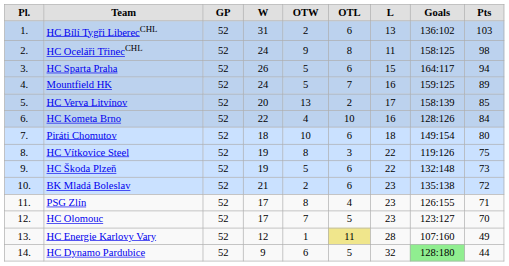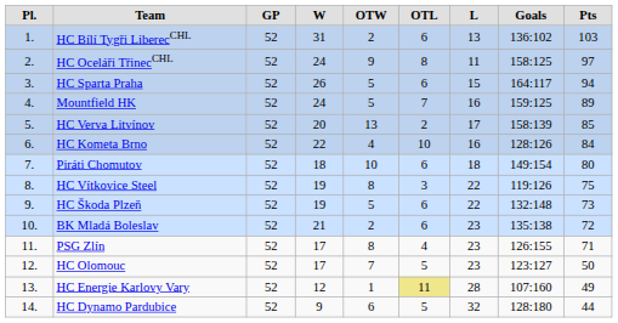 <table class="wikitable" style="width:60%; text-align: center">
 <tr style="font-weight:bold; background-color:#e0e0e0">
 <td width="5%">Pl.</td>
 <td width="20%">Team</td>
 <td width="5%">GP</td>
 <td width="5%">W</td>
 <td width="5%">OTW</td>
 <td width="5%">OTL</td>
 <td width="5%">L</td>
 <td width="5%">Goals</td>
 <td width="5%">Pts</td>
 </tr>
 <tr style="background-color:#BCD2EE">
 <td>1.</td>
 <td style="text-align: left"><a href='#'>HC Bílí Tygři Liberec</a><sup>CHL</sup></td>
 <td>52</td>
 <td>31</td>
 <td>2</td>
 <td>6</td>
 <td>13</td>
 <td>136:102</td>
 <td>103</td>
 </tr>
 <tr style="background-color:#BCD2EE">
 <td>2.</td>
 <td style="text-align: left"><a href='#'>HC Oceláři Třinec</a><sup>CHL</sup></td>
 <td>52</td>
 <td>24</td>
 <td>9</td>
 <td>8</td>
 <td>11</td>
 <td>158:125</td>
-<td>98</td>
+<td>97</td>
 </tr>
 <tr style="background-color:#BCD2EE">
 <td>3.</td>
 <td style="text-align: left"><a href='#'>HC Sparta Praha</a></td>
 <td>52</td>
 <td>26</td>
 <td>5</td>
 <td>6</td>
 <td>15</td>
 <td>164:117</td>
 <td>94</td>
 </tr>
 <tr style="background-color:#BCD2EE">
 <td>4.</td>
 <td style="text-align: left"><a href='#'>Mountfield HK</a></td>
 <td>52</td>
 <td>24</td>
 <td>5</td>
 <td>7</td>
 <td>16</td>
 <td>159:125</td>
 <td>89</td>
 </tr>
 <tr style="background-color:#BCD2EE">
 <td>5.</td>
 <td style="text-align: left"><a href='#'>HC Verva Litvínov</a></td>
 <td>52</td>
 <td>20</td>
 <td>13</td>
 <td>2</td>
 <td>17</td>
 <td>158:139</td>
 <td>85</td>
 </tr>
 <tr style="background-color:#BCD2EE">
 <td>6.</td>
 <td style="text-align: left"><a href='#'>HC Kometa Brno</a></td>
 <td>52</td>
 <td>22</td>
 <td>4</td>
 <td>10</td>
 <td>16</td>
 <td>128:126</td>
 <td>84</td>
 </tr>
 <tr style="background-color:#CAE1FF">
 <td>7.</td>
 <td style="text-align: left"><a href='#'>Piráti Chomutov</a></td>
 <td>52</td>
 <td>18</td>
 <td>10</td>
 <td>6</td>
 <td>18</td>
 <td>149:154</td>
 <td>80</td>
 </tr>
 <tr style="background-color:#CAE1FF">
 <td>8.</td>
 <td style="text-align: left"><a href='#'>HC Vítkovice Steel</a></td>
 <td>52</td>
 <td>19</td>
 <td>8</td>
 <td>3</td>
 <td>22</td>
 <td>119:126</td>
 <td>75</td>
 </tr>
 <tr style="background-color:#CAE1FF">
 <td>9.</td>
 <td style="text-align: left"><a href='#'>HC Škoda Plzeň</a></td>
 <td>52</td>
 <td>19</td>
 <td>5</td>
 <td>6</td>
 <td>22</td>
 <td>132:148</td>
 <td>73</td>
 </tr>
 <tr style="background-color:#CAE1FF">
 <td>10.</td>
 <td style="text-align: left"><a href='#'>BK Mladá Boleslav</a></td>
 <td>52</td>
 <td>21</td>
 <td>2</td>
 <td>6</td>
 <td>23</td>
 <td>135:138</td>
 <td>72</td>
 </tr>
 <tr>
 <td>11.</td>
 <td style="text-align: left"><a href='#'>PSG Zlín</a></td>
 <td>52</td>
 <td>17</td>
 <td>8</td>
 <td>4</td>
 <td>23</td>
 <td>126:155</td>
 <td>71</td>
 </tr>
 <tr>
 <td>12.</td>
 <td style="text-align: left"><a href='#'>HC Olomouc</a></td>
 <td>52</td>
 <td>17</td>
 <td>7</td>
 <td>5</td>
 <td>23</td>
 <td>123:127</td>
-<td>70</td>
+<td>50</td>
 </tr>
 <tr>
 <td>13.</td>
 <td style="text-align: left"><a href='#'>HC Energie Karlovy Vary</a></td>
 <td>52</td>
 <td>12</td>
 <td>1</td>
 <td style="background: khaki;">11</td>
 <td>28</td>
 <td>107:160</td>
 <td>49</td>
 </tr>
 <tr>
 <td>14.</td>
 <td style="text-align: left"><a href='#'>HC Dynamo Pardubice</a></td>
 <td>52</td>
 <td>9</td>
 <td>6</td>
 <td>5</td>
 <td>32</td>
-<td style="background: lightgreen;">128:180</td>
+<td>128:180</td>
 <td>44</td>
 </tr>
 </table>
